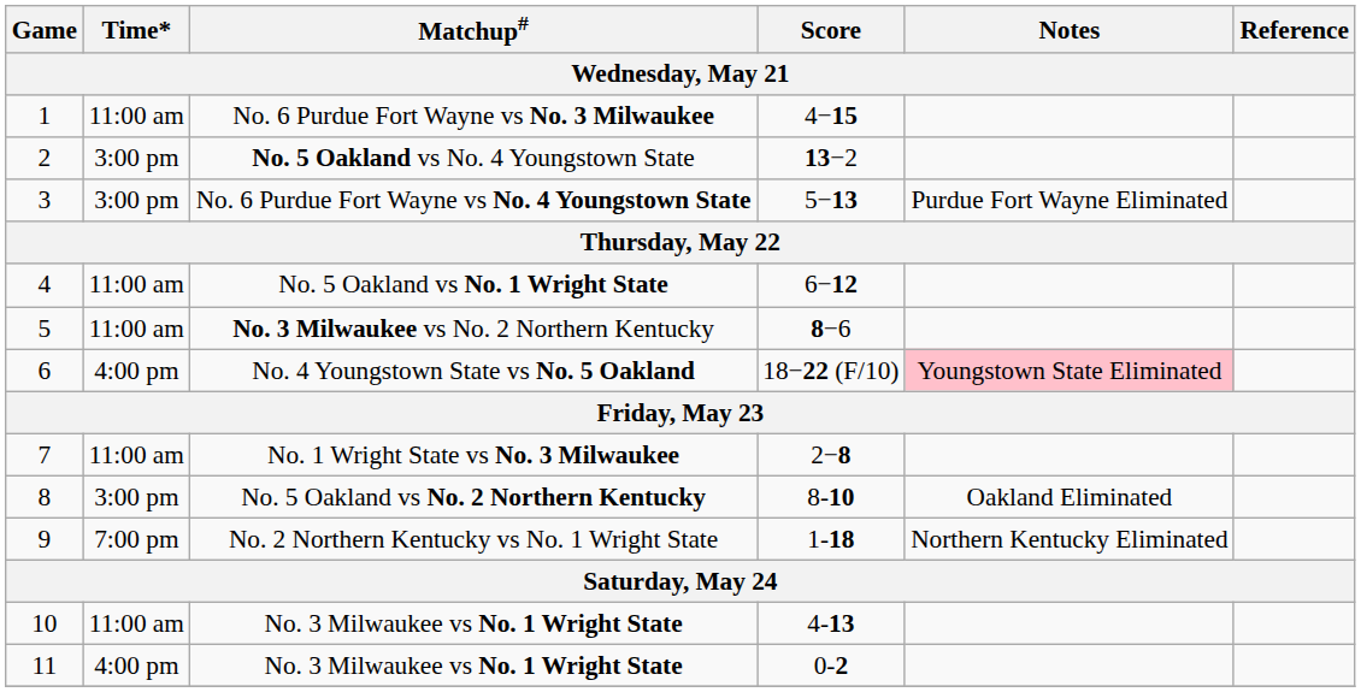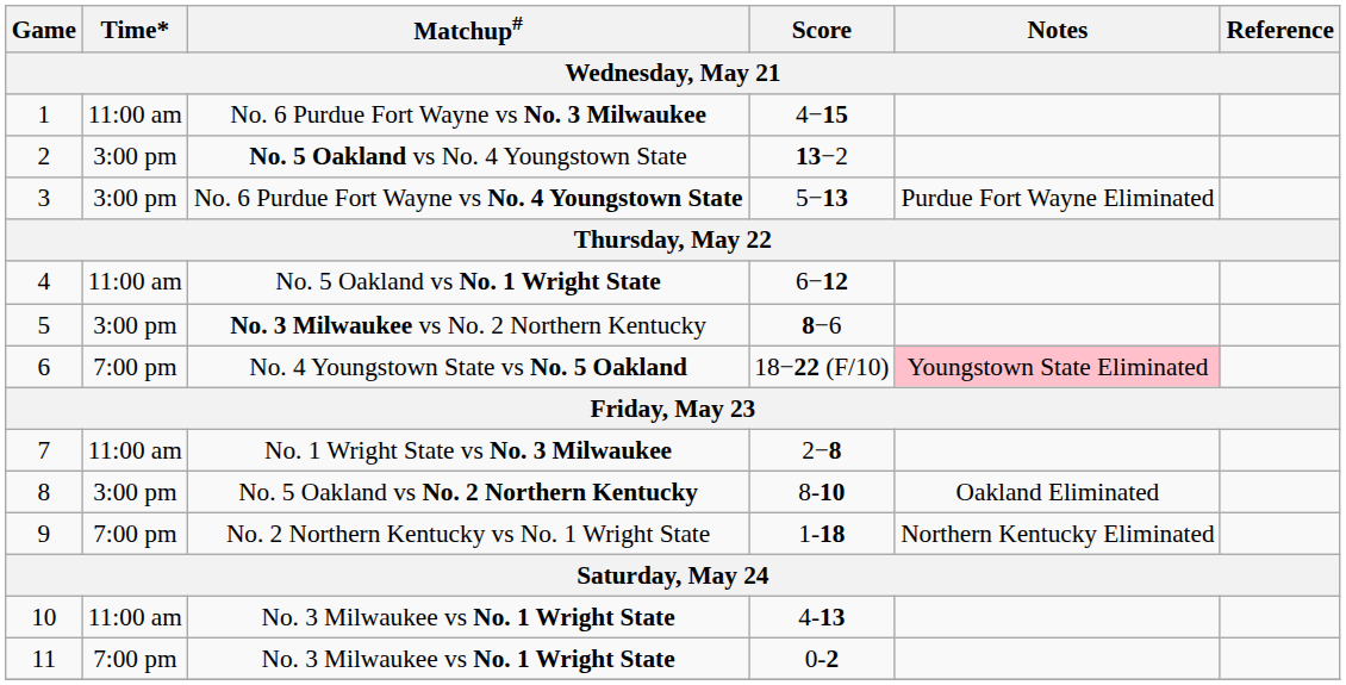 <table class="wikitable" style="font-size: 95%">
 <tr align="center">
 <th>Game</th>
 <th>Time*</th>
 <th>Matchup<sup>#</sup></th>
 <th>Score</th>
 <th>Notes</th>
 <th>Reference</th>
 </tr>
 <tr>
 <th colspan=7>Wednesday, May 21</th>
 </tr>
 <tr>
 <td style="text-align:center;">1</td>
 <td style="text-align:center;">11:00 am</td>
 <td style="text-align:center;">No. 6 Purdue Fort Wayne vs <strong>No. 3 Milwaukee</strong></td>
 <td style="text-align:center;">4−<strong>15</strong></td>
 <td style="text-align:center;"></td>
 <td style="text-align:center;"></td>
 </tr>
 <tr>
 <td style="text-align:center;">2</td>
 <td style="text-align:center;">3:00 pm</td>
 <td style="text-align:center;"><strong>No. 5 Oakland</strong> vs No. 4 Youngstown State</td>
 <td style="text-align:center;"><strong>13</strong>−2</td>
 <td style="text-align:center;"></td>
 <td style="text-align:center;"></td>
 </tr>
 <tr>
 <td style="text-align:center;">3</td>
 <td style="text-align:center;">3:00 pm</td>
 <td style="text-align:center;">No. 6 Purdue Fort Wayne vs <strong>No. 4 Youngstown State</strong></td>
 <td style="text-align:center;">5−<strong>13</strong></td>
 <td style="text-align:center;">Purdue Fort Wayne Eliminated</td>
 <td style="text-align:center;"></td>
 </tr>
 <tr>
 <th colspan=7>Thursday, May 22</th>
 </tr>
 <tr>
 <td style="text-align:center;">4</td>
 <td style="text-align:center;">11:00 am</td>
 <td style="text-align:center;">No. 5 Oakland vs <strong>No. 1 Wright State</strong></td>
 <td style="text-align:center;">6−<strong>12</strong></td>
 <td style="text-align:center;"></td>
 <td style="text-align:center;"></td>
 </tr>
 <tr>
 <td style="text-align:center;">5</td>
-<td style="text-align:center;">11:00 am</td>
+<td style="text-align:center;">3:00 pm</td>
 <td style="text-align:center;"><strong>No. 3 Milwaukee</strong> vs No. 2 Northern Kentucky</td>
 <td style="text-align:center;"><strong>8</strong>−6</td>
 <td style="text-align:center;"></td>
 <td style="text-align:center;"></td>
 </tr>
 <tr>
 <td style="text-align:center;">6</td>
-<td style="text-align:center;">4:00 pm</td>
+<td style="text-align:center;">7:00 pm</td>
 <td style="text-align:center;">No. 4 Youngstown State vs <strong>No. 5 Oakland</strong></td>
 <td style="text-align:center;">18−<strong>22</strong> (F/10)</td>
 <td style="background: pink; text-align:center;">Youngstown State Eliminated</td>
 <td style="text-align:center;"></td>
 </tr>
 <tr>
 <th colspan=7>Friday, May 23</th>
 </tr>
 <tr>
 <td style="text-align:center;">7</td>
 <td style="text-align:center;">11:00 am</td>
 <td style="text-align:center;">No. 1 Wright State vs <strong>No. 3 Milwaukee</strong></td>
 <td style="text-align:center;">2−<strong>8</strong></td>
 <td style="text-align:center;"></td>
 <td style="text-align:center;"></td>
 </tr>
 <tr>
 <td style="text-align:center;">8</td>
 <td style="text-align:center;">3:00 pm</td>
 <td style="text-align:center;">No. 5 Oakland vs <strong>No. 2 Northern Kentucky</strong></td>
 <td style="text-align:center;">8-<strong>10</strong></td>
 <td style="text-align:center;">Oakland Eliminated</td>
 <td style="text-align:center;"></td>
 </tr>
 <tr>
 <td style="text-align:center;">9</td>
 <td style="text-align:center;">7:00 pm</td>
 <td style="text-align:center;">No. 2 Northern Kentucky vs No. 1 Wright State</td>
 <td style="text-align:center;">1-<strong>18</strong></td>
 <td style="text-align:center;">Northern Kentucky Eliminated</td>
 <td style="text-align:center;"></td>
 </tr>
 <tr>
 <th colspan=7>Saturday, May 24</th>
 </tr>
 <tr>
 <td style="text-align:center;">10</td>
 <td style="text-align:center;">11:00 am</td>
 <td style="text-align:center;">No. 3 Milwaukee vs <strong>No. 1 Wright State</strong></td>
 <td style="text-align:center;">4-<strong>13</strong></td>
 <td style="text-align:center;"></td>
 <td style="text-align:center;"></td>
 </tr>
 <tr>
 <td style="text-align:center;">11</td>
-<td style="text-align:center;">4:00 pm</td>
+<td style="text-align:center;">7:00 pm</td>
 <td style="text-align:center;">No. 3 Milwaukee vs <strong>No. 1 Wright State</strong></td>
 <td style="text-align:center;">0-<strong>2</strong></td>
 <td style="text-align:center;"></td>
 <td style="text-align:center;"></td>
 </tr>
 <tr>
 </tr>
 </table>
